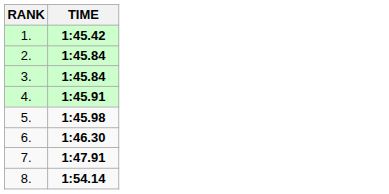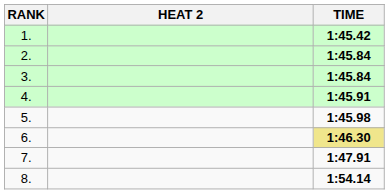 <table class="wikitable" style="border-collapse: collapse; font-size: 90%;">
 <tr>
 <th>RANK</th>
+<th style="width: 20em">HEAT 2</th>
 <th style="width: 5em">TIME</th>
 </tr>
 <tr style="background:#ccffcc;">
 <td align="center">1.</td>
+<td></td>
 <td align="center"><strong>1:45.42</strong></td>
 </tr>
 <tr style="background:#ccffcc;">
 <td align="center">2.</td>
+<td></td>
 <td align="center"><strong>1:45.84</strong></td>
 </tr>
 <tr style="background:#ccffcc;">
 <td align="center">3.</td>
+<td></td>
 <td align="center"><strong>1:45.84</strong></td>
 </tr>
 <tr style="background:#ccffcc;">
 <td align="center">4.</td>
+<td></td>
 <td align="center"><strong>1:45.91</strong></td>
 </tr>
 <tr>
 <td align="center">5.</td>
+<td></td>
 <td align="center"><strong>1:45.98</strong></td>
 </tr>
 <tr>
 <td align="center">6.</td>
-<td align="center"><strong>1:46.30</strong></td>
+<td></td>
+<td align="center" style="background: khaki;"><strong>1:46.30</strong></td>
 </tr>
 <tr>
 <td align="center">7.</td>
+<td></td>
 <td align="center"><strong>1:47.91</strong></td>
 </tr>
 <tr>
 <td align="center">8.</td>
+<td></td>
 <td align="center"><strong>1:54.14</strong></td>
 </tr>
 </table>
